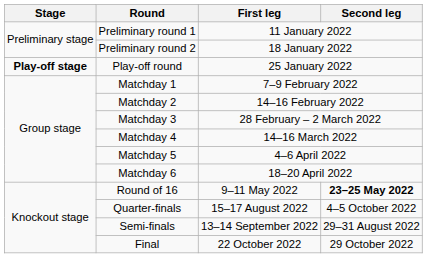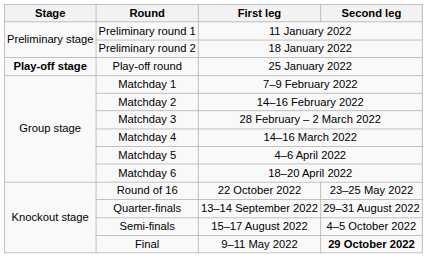 <table class="wikitable sortable" style="text-align:center">
 <tr>
 <th>Stage</th>
 <th>Round</th>
 <th>First leg</th>
 <th>Second leg</th>
 </tr>
 <tr>
 <td rowspan=2>Preliminary stage</td>
 <td>Preliminary round 1</td>
 <td colspan=2>11 January 2022</td>
 </tr>
 <tr>
 <td>Preliminary round 2</td>
 <td colspan=2>18 January 2022</td>
 </tr>
 <tr>
 <td><strong>Play-off stage</strong></td>
 <td>Play-off round</td>
 <td colspan=2>25 January 2022</td>
 </tr>
 <tr>
 <td rowspan=6>Group stage</td>
 <td>Matchday 1</td>
 <td colspan=2>7–9 February 2022</td>
 </tr>
 <tr>
 <td>Matchday 2</td>
 <td colspan=2>14–16 February 2022</td>
 </tr>
 <tr>
 <td>Matchday 3</td>
 <td colspan=2>28 February – 2 March 2022</td>
 </tr>
 <tr>
 <td>Matchday 4</td>
 <td colspan=2>14–16 March 2022</td>
 </tr>
 <tr>
 <td>Matchday 5</td>
 <td colspan=2>4–6 April 2022</td>
 </tr>
 <tr>
 <td>Matchday 6</td>
 <td colspan=2>18–20 April 2022</td>
 </tr>
 <tr>
 <td rowspan=4>Knockout stage</td>
 <td>Round of 16</td>
-<td>9–11 May 2022</td>
-<td><strong>23–25 May 2022</strong></td>
+<td>22 October 2022</td>
+<td>23–25 May 2022</td>
 </tr>
 <tr>
 <td>Quarter-finals</td>
+<td>13–14 September 2022</td>
+<td>29–31 August 2022</td>
+</tr>
+<tr>
+<td>Semi-finals</td>
 <td>15–17 August 2022</td>
 <td>4–5 October 2022</td>
 </tr>
 <tr>
-<td>Semi-finals</td>
-<td>13–14 September 2022</td>
-<td>29–31 August 2022</td>
-</tr>
-<tr>
 <td>Final</td>
-<td>22 October 2022</td>
-<td>29 October 2022</td>
+<td>9–11 May 2022</td>
+<td><strong>29 October 2022</strong></td>
 </tr>
 </table>
